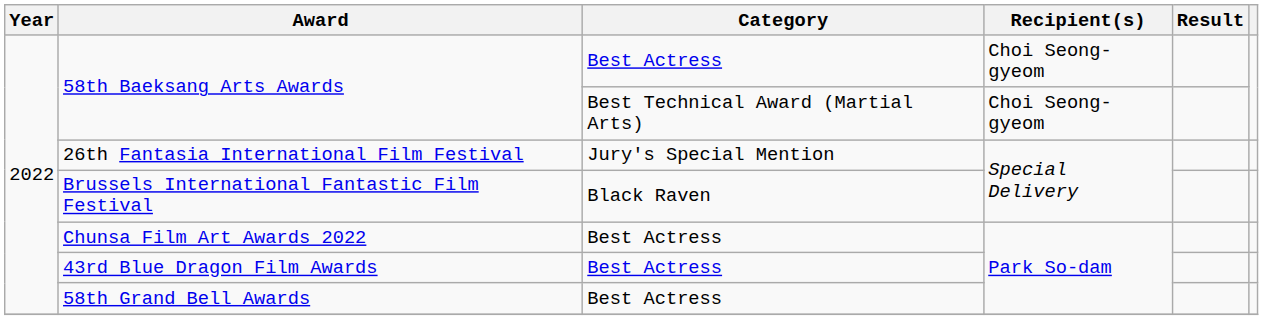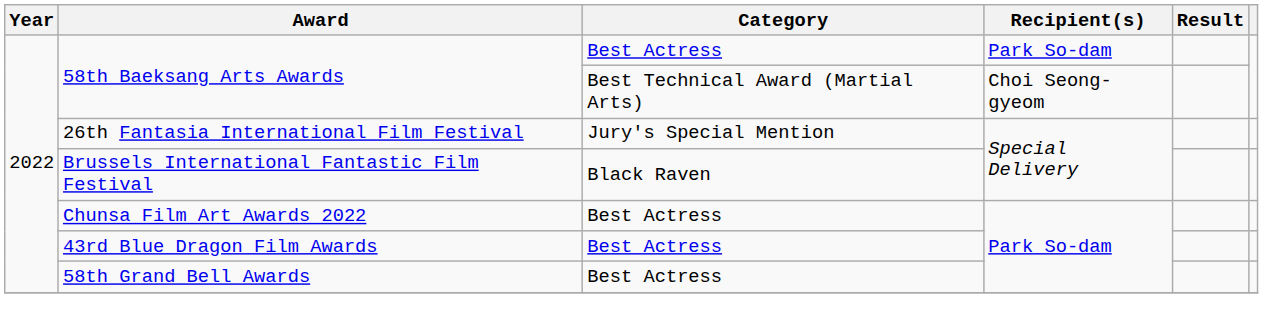 <table class="wikitable plainrowheaders sortable">
 <tr>
 <th scope="col">Year</th>
 <th scope="col">Award</th>
 <th scope="col">Category</th>
 <th scope="col">Recipient(s)</th>
 <th scope="col">Result</th>
 <th scope="col" class="unsortable"></th>
 </tr>
 <tr>
 <td rowspan="7">2022</td>
 <td scope="row" rowspan="2"><a href='#'>58th Baeksang Arts Awards</a></td>
 <td><a href='#'>Best Actress</a></td>
-<td>Choi Seong-gyeom</td>
+<td><a href='#'>Park So-dam</a></td>
 <td></td>
 <td rowspan="2"></td>
 </tr>
 <tr>
 <td>Best Technical Award (Martial Arts)</td>
 <td>Choi Seong-gyeom</td>
 <td></td>
 </tr>
 <tr>
 <td>26th <a href='#'>Fantasia International Film Festival</a></td>
 <td>Jury's Special Mention</td>
 <td rowspan=2><em>Special Delivery</em></td>
 <td></td>
 <td></td>
 </tr>
 <tr>
 <td><a href='#'>Brussels International Fantastic Film Festival</a></td>
 <td>Black Raven</td>
 <td></td>
 <td></td>
 </tr>
 <tr>
 <td><a href='#'>Chunsa Film Art Awards 2022</a></td>
 <td>Best Actress</td>
 <td rowspan="3"><a href='#'>Park So-dam</a></td>
 <td></td>
 <td></td>
 </tr>
 <tr>
 <td><a href='#'>43rd Blue Dragon Film Awards</a></td>
 <td><a href='#'>Best Actress</a></td>
 <td></td>
 <td></td>
 </tr>
 <tr>
 <td><a href='#'>58th Grand Bell Awards</a></td>
 <td>Best Actress</td>
 <td></td>
 <td></td>
 </tr>
 <tr>
 </tr>
 </table>
